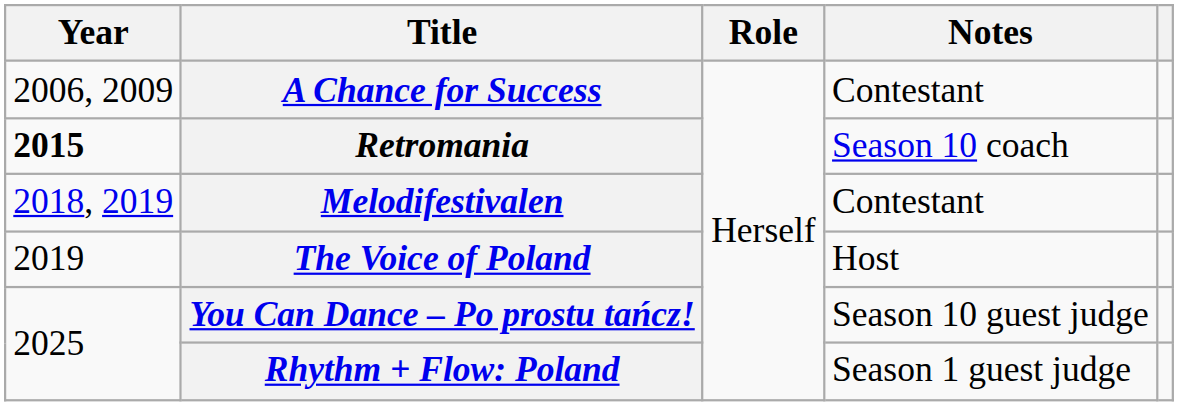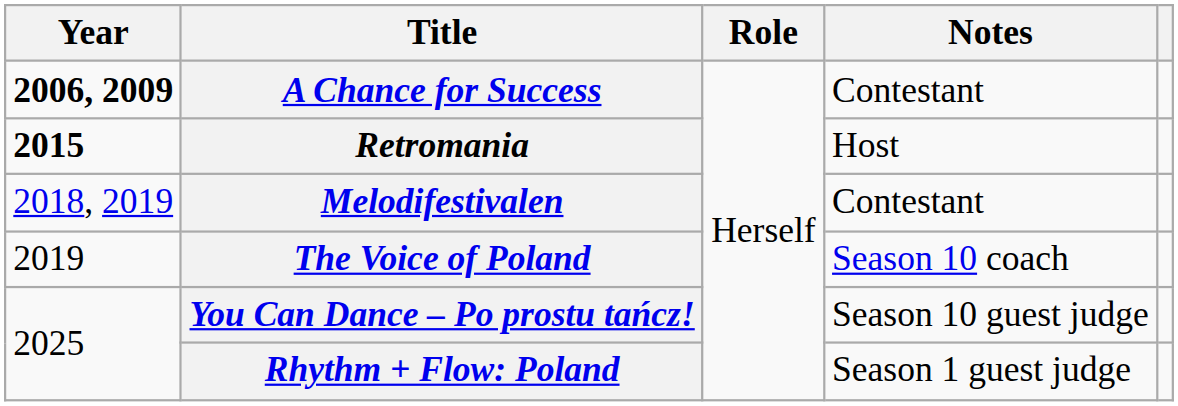 <table class="wikitable sortable plainrowheaders">
 <tr>
 <th scope="col">Year</th>
 <th scope="col">Title</th>
 <th scope="col">Role</th>
 <th scope="col">Notes</th>
 <th scope="col"></th>
 </tr>
 <tr>
-<td>2006, 2009</td>
+<td><strong>2006, 2009</strong></td>
 <th scope="row"><em><a href='#'>A Chance for Success</a></em></th>
 <td rowspan="6">Herself</td>
 <td>Contestant</td>
 <td></td>
 </tr>
 <tr>
 <td><strong>2015</strong></td>
 <th scope="row"><em>Retromania</em></th>
-<td><a href='#'>Season 10</a> coach</td>
+<td>Host</td>
 <td></td>
 </tr>
 <tr>
 <td><a href='#'>2018</a>, <a href='#'>2019</a></td>
 <th scope="row"><em><a href='#'>Melodifestivalen</a></em></th>
 <td>Contestant</td>
 <td></td>
 </tr>
 <tr>
 <td>2019</td>
 <th scope="row"><em><a href='#'>The Voice of Poland</a></em></th>
-<td>Host</td>
+<td><a href='#'>Season 10</a> coach</td>
 <td></td>
 </tr>
 <tr>
 <td rowspan="2">2025</td>
 <th scope="row"><em><a href='#'>You Can Dance – Po prostu tańcz!</a></em></th>
 <td>Season 10 guest judge</td>
 <td></td>
 </tr>
 <tr>
 <th scope="row"><em><a href='#'>Rhythm + Flow: Poland</a></em></th>
 <td>Season 1 guest judge</td>
 <td></td>
 </tr>
 </table>
